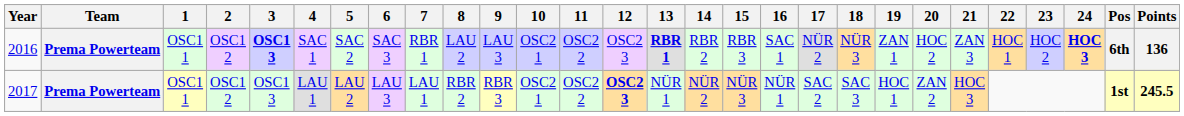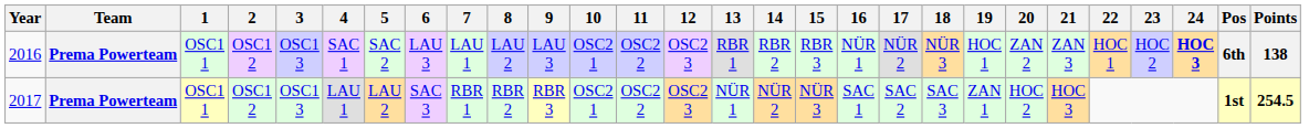 <table class="wikitable" style="text-align:center; font-size:85%">
 <tr>
 <th>Year</th>
 <th>Team</th>
 <th>1</th>
 <th>2</th>
 <th>3</th>
 <th>4</th>
 <th>5</th>
 <th>6</th>
 <th>7</th>
 <th>8</th>
 <th>9</th>
 <th>10</th>
 <th>11</th>
 <th>12</th>
 <th>13</th>
 <th>14</th>
 <th>15</th>
 <th>16</th>
 <th>17</th>
 <th>18</th>
 <th>19</th>
 <th>20</th>
 <th>21</th>
 <th>22</th>
 <th>23</th>
 <th>24</th>
 <th>Pos</th>
 <th>Points</th>
 </tr>
 <tr>
 <td><a href='#'>2016</a></td>
 <th nowrap><a href='#'>Prema Powerteam</a></th>
 <td style="background:#DFFFDF;"><a href='#'>OSC1<br>1</a><br></td>
 <td style="background:#EFCFFF;"><a href='#'>OSC1<br>2</a><br></td>
-<td style="background:#CFCFFF;"><strong><a href='#'>OSC1<br>3</a><br></strong></td>
+<td style="background:#CFCFFF;"><a href='#'>OSC1<br>3</a><br></td>
 <td style="background:#EFCFFF;"><a href='#'>SAC<br>1</a><br></td>
 <td style="background:#DFFFDF;"><a href='#'>SAC<br>2</a><br></td>
-<td style="background:#EFCFFF;"><a href='#'>SAC<br>3</a><br></td>
-<td style="background:#DFFFDF;"><a href='#'>RBR<br>1</a><br></td>
+<td style="background:#EFCFFF;"><a href='#'>LAU<br>3</a><br></td>
+<td style="background:#DFFFDF;"><a href='#'>LAU<br>1</a><br></td>
 <td style="background:#CFCFFF;"><a href='#'>LAU<br>2</a><br></td>
 <td style="background:#CFCFFF;"><a href='#'>LAU<br>3</a><br></td>
 <td style="background:#CFCFFF;"><a href='#'>OSC2<br>1</a><br></td>
 <td style="background:#CFCFFF;"><a href='#'>OSC2<br>2</a><br></td>
 <td style="background:#EFCFFF;"><a href='#'>OSC2<br>3</a><br></td>
-<td style="background:#DFDFDF;"><strong><a href='#'>RBR<br>1</a><br></strong></td>
+<td style="background:#DFDFDF;"><a href='#'>RBR<br>1</a><br></td>
 <td style="background:#DFFFDF;"><a href='#'>RBR<br>2</a><br></td>
 <td style="background:#DFFFDF;"><a href='#'>RBR<br>3</a><br></td>
-<td style="background:#DFFFDF;"><a href='#'>SAC<br>1</a><br></td>
+<td style="background:#DFFFDF;"><a href='#'>NÜR<br>1</a><br></td>
 <td style="background:#DFDFDF;"><a href='#'>NÜR<br>2</a><br></td>
 <td style="background:#FFDF9F;"><a href='#'>NÜR<br>3</a><br></td>
-<td style="background:#DFFFDF;"><a href='#'>ZAN<br>1</a><br></td>
-<td style="background:#DFFFDF;"><a href='#'>HOC<br>2</a><br></td>
+<td style="background:#DFFFDF;"><a href='#'>HOC<br>1</a><br></td>
+<td style="background:#DFFFDF;"><a href='#'>ZAN<br>2</a><br></td>
 <td style="background:#DFFFDF;"><a href='#'>ZAN<br>3</a><br></td>
 <td style="background:#FFDF9F;"><a href='#'>HOC<br>1</a><br></td>
 <td style="background:#CFCFFF;"><a href='#'>HOC<br>2</a><br></td>
 <td style="background:#FFDF9F;"><strong><a href='#'>HOC<br>3</a><br></strong></td>
 <th>6th</th>
-<th>136</th>
+<th>138</th>
 </tr>
 <tr>
 <td><a href='#'>2017</a></td>
 <th nowrap><a href='#'>Prema Powerteam</a></th>
 <td style="background:#FFFFBF;"><a href='#'>OSC1<br>1</a><br></td>
 <td style="background:#DFFFDF;"><a href='#'>OSC1<br>2</a><br></td>
 <td style="background:#DFFFDF;"><a href='#'>OSC1<br>3</a><br></td>
 <td style="background:#DFDFDF;"><a href='#'>LAU<br>1</a><br></td>
 <td style="background:#FFDF9F;"><a href='#'>LAU<br>2</a><br></td>
-<td style="background:#EFCFFF;"><a href='#'>LAU<br>3</a><br></td>
-<td style="background:#DFFFDF;"><a href='#'>LAU<br>1</a><br></td>
+<td style="background:#EFCFFF;"><a href='#'>SAC<br>3</a><br></td>
+<td style="background:#DFFFDF;"><a href='#'>RBR<br>1</a><br></td>
 <td style="background:#DFFFDF;"><a href='#'>RBR<br>2</a><br></td>
 <td style="background:#FFFFBF;"><a href='#'>RBR<br>3</a><br></td>
 <td style="background:#DFFFDF;"><a href='#'>OSC2<br>1</a><br></td>
 <td style="background:#DFFFDF;"><a href='#'>OSC2<br>2</a><br></td>
-<td style="background:#FFDF9F;"><strong><a href='#'>OSC2<br>3</a><br></strong></td>
+<td style="background:#FFDF9F;"><a href='#'>OSC2<br>3</a><br></td>
 <td style="background:#DFFFDF;"><a href='#'>NÜR<br>1</a><br></td>
 <td style="background:#FFDF9F;"><a href='#'>NÜR<br>2</a><br></td>
 <td style="background:#FFDF9F;"><a href='#'>NÜR<br>3</a><br></td>
-<td style="background:#DFFFDF;"><a href='#'>NÜR<br>1</a><br></td>
+<td style="background:#DFFFDF;"><a href='#'>SAC<br>1</a><br></td>
 <td style="background:#DFFFDF;"><a href='#'>SAC<br>2</a><br></td>
 <td style="background:#DFFFDF;"><a href='#'>SAC<br>3</a><br></td>
-<td style="background:#DFFFDF;"><a href='#'>HOC<br>1</a><br></td>
-<td style="background:#DFFFDF;"><a href='#'>ZAN<br>2</a><br></td>
+<td style="background:#DFFFDF;"><a href='#'>ZAN<br>1</a><br></td>
+<td style="background:#DFFFDF;"><a href='#'>HOC<br>2</a><br></td>
 <td style="background:#FFDF9F;"><a href='#'>HOC<br>3</a><br></td>
 <td colspan=3></td>
 <th style="background:#FFFFBF;">1st</th>
-<th style="background:#FFFFBF;">245.5</th>
+<th style="background:#FFFFBF;">254.5</th>
 </tr>
 </table>
